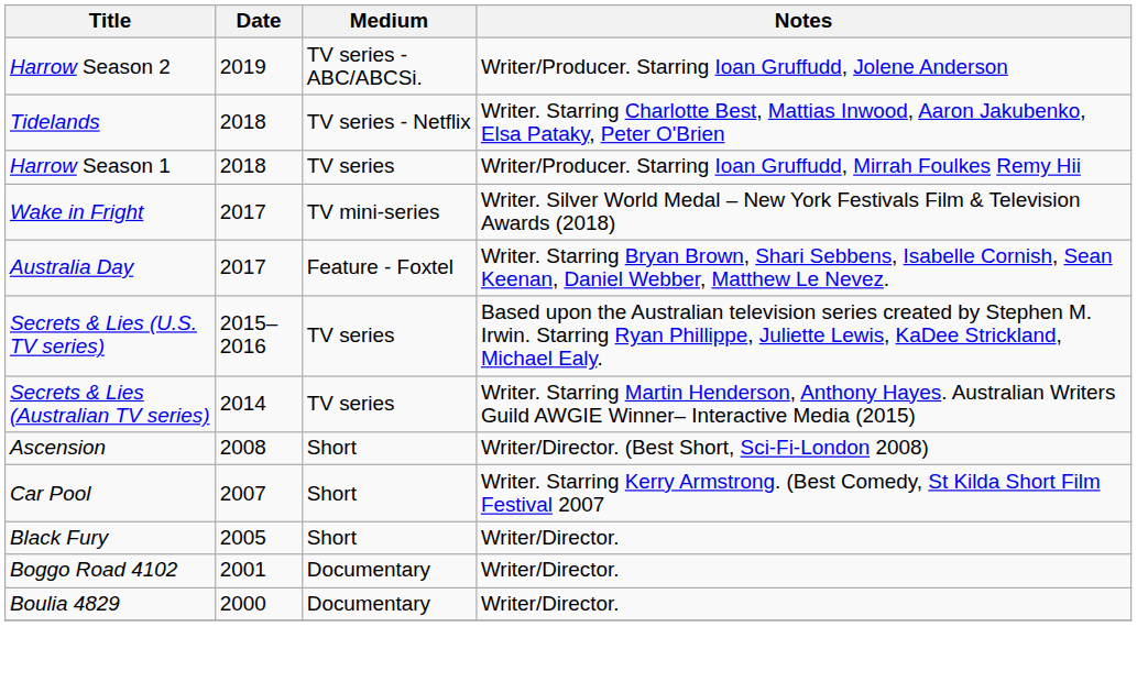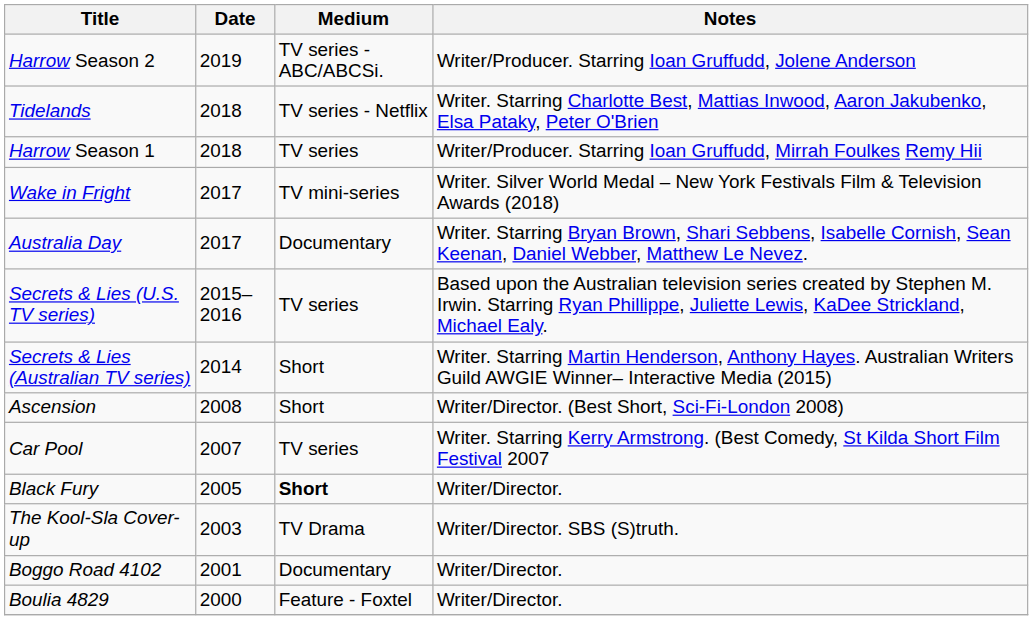 <table class="wikitable">
 <tr>
 <th>Title</th>
 <th>Date</th>
 <th>Medium</th>
 <th>Notes</th>
 </tr>
 <tr>
 <td><em><a href='#'>Harrow</a></em> Season 2</td>
 <td>2019</td>
 <td>TV series - ABC/ABCSi.</td>
 <td>Writer/Producer. Starring <a href='#'>Ioan Gruffudd</a>, <a href='#'>Jolene Anderson</a></td>
 </tr>
 <tr>
 <td><em><a href='#'>Tidelands</a></em></td>
 <td>2018</td>
 <td>TV series - Netflix</td>
 <td>Writer. Starring <a href='#'>Charlotte Best</a>, <a href='#'>Mattias Inwood</a>, <a href='#'>Aaron Jakubenko</a>, <a href='#'>Elsa Pataky</a>, <a href='#'>Peter O'Brien</a></td>
 </tr>
 <tr>
 <td><em><a href='#'>Harrow</a></em> Season 1</td>
 <td>2018</td>
 <td>TV series</td>
 <td>Writer/Producer. Starring <a href='#'>Ioan Gruffudd</a>, <a href='#'>Mirrah Foulkes</a> <a href='#'>Remy Hii</a></td>
 </tr>
 <tr>
 <td><em><a href='#'>Wake in Fright</a></em></td>
 <td>2017</td>
 <td>TV mini-series</td>
 <td>Writer. Silver World Medal – New York Festivals Film & Television Awards (2018)</td>
 </tr>
 <tr>
 <td><em><a href='#'>Australia Day</a></em></td>
 <td>2017</td>
-<td>Feature - Foxtel</td>
+<td>Documentary</td>
 <td>Writer. Starring <a href='#'>Bryan Brown</a>, <a href='#'>Shari Sebbens</a>, <a href='#'>Isabelle Cornish</a>, <a href='#'>Sean Keenan</a>, <a href='#'>Daniel Webber</a>, <a href='#'>Matthew Le Nevez</a>.</td>
 </tr>
 <tr>
 <td><em><a href='#'>Secrets & Lies (U.S. TV series)</a></em></td>
 <td>2015–2016</td>
 <td>TV series</td>
 <td>Based upon the Australian television series created by Stephen M. Irwin. Starring <a href='#'>Ryan Phillippe</a>, <a href='#'>Juliette Lewis</a>, <a href='#'>KaDee Strickland</a>, <a href='#'>Michael Ealy</a>.</td>
 </tr>
 <tr>
 <td><em><a href='#'>Secrets & Lies (Australian TV series)</a></em></td>
 <td>2014</td>
-<td>TV series</td>
+<td>Short</td>
 <td>Writer. Starring <a href='#'>Martin Henderson</a>, <a href='#'>Anthony Hayes</a>. Australian Writers Guild AWGIE Winner– Interactive Media (2015)</td>
 </tr>
 <tr>
 <td><em>Ascension</em></td>
 <td>2008</td>
 <td>Short</td>
 <td>Writer/Director. (Best Short, <a href='#'>Sci-Fi-London</a> 2008)</td>
 </tr>
 <tr>
 <td><em>Car Pool</em></td>
 <td>2007</td>
-<td>Short</td>
+<td>TV series</td>
 <td>Writer. Starring <a href='#'>Kerry Armstrong</a>. (Best Comedy, <a href='#'>St Kilda Short Film Festival</a> 2007</td>
 </tr>
 <tr>
 <td><em>Black Fury</em></td>
 <td>2005</td>
-<td>Short</td>
+<td><strong>Short</strong></td>
 <td>Writer/Director.</td>
+</tr>
+<tr>
+<td><em>The Kool-Sla Cover-up</em></td>
+<td>2003</td>
+<td>TV Drama</td>
+<td>Writer/Director. SBS (S)truth.</td>
 </tr>
 <tr>
 <td><em>Boggo Road 4102</em></td>
 <td>2001</td>
 <td>Documentary</td>
 <td>Writer/Director.</td>
 </tr>
 <tr>
 <td><em>Boulia 4829</em></td>
 <td>2000</td>
-<td>Documentary</td>
+<td>Feature - Foxtel</td>
 <td>Writer/Director.</td>
 </tr>
 <tr>
 </tr>
 </table>
